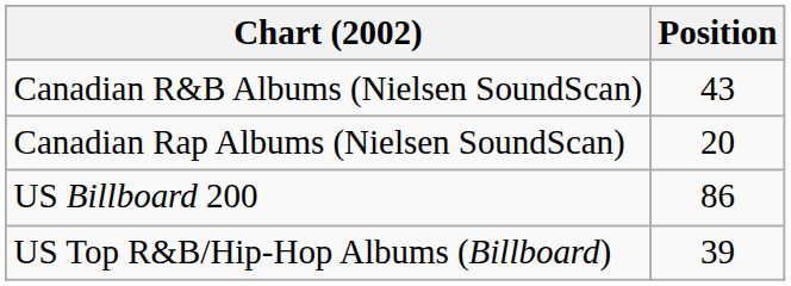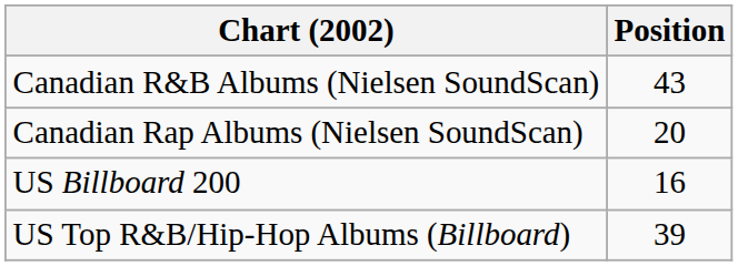 <table class="wikitable sortable plainrowheaders">
 <tr>
 <th>Chart (2002)</th>
 <th>Position</th>
 </tr>
 <tr>
 <td>Canadian R&B Albums (Nielsen SoundScan)</td>
 <td style="text-align:center">43</td>
 </tr>
 <tr>
 <td>Canadian Rap Albums (Nielsen SoundScan)</td>
 <td style="text-align:center">20</td>
 </tr>
 <tr>
 <td>US <em>Billboard</em> 200</td>
-<td style="text-align:center">86</td>
+<td style="text-align:center">16</td>
 </tr>
 <tr>
 <td>US Top R&B/Hip-Hop Albums (<em>Billboard</em>)</td>
 <td style="text-align:center">39</td>
 </tr>
 </table>
